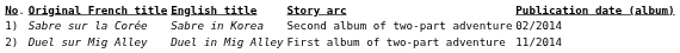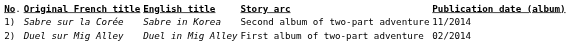 <table>
 <tr>
 <td><u><strong>No</strong></u>.</td>
 <td><u><strong>Original French title</strong></u></td>
 <td><u><strong>English title</strong></u></td>
 <td><u><strong>Story arc</strong></u></td>
 <td><u><strong>Publication date (album)</strong></u></td>
 </tr>
 <tr>
 <td>1)</td>
 <td><em>Sabre sur la Corée</em></td>
 <td><em>Sabre in Korea</em></td>
 <td>Second album of two-part adventure</td>
-<td>02/2014</td>
+<td>11/2014</td>
 </tr>
 <tr>
 <td>2)</td>
 <td><em>Duel sur Mig Alley</em></td>
 <td><em>Duel in Mig Alley</em></td>
 <td>First album of two-part adventure</td>
-<td>11/2014</td>
+<td>02/2014</td>
 </tr>
 </table>
